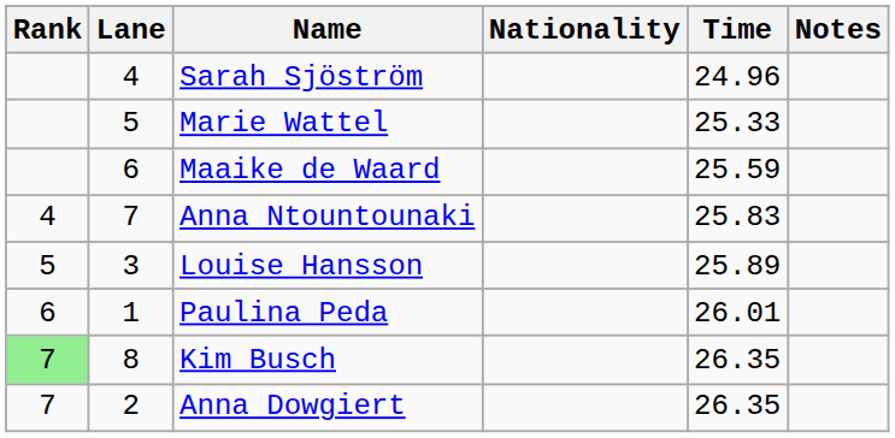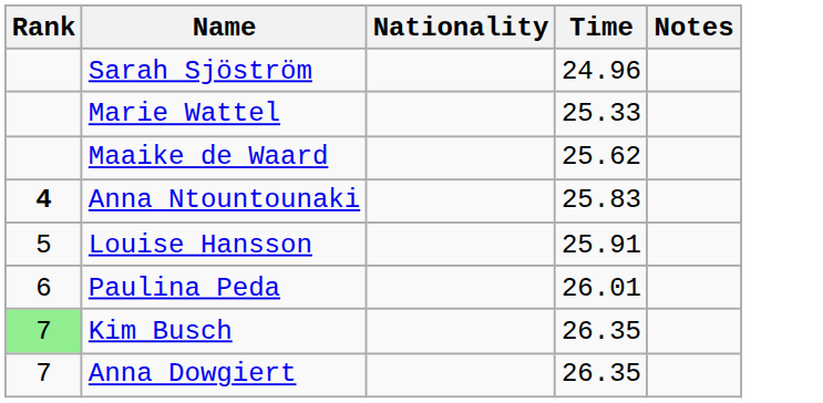 <table class="wikitable sortable" style="text-align:center">
 <tr>
 <th>Rank</th>
-<th>Lane</th>
 <th>Name</th>
 <th>Nationality</th>
 <th>Time</th>
 <th>Notes</th>
 </tr>
 <tr>
 <td></td>
-<td>4</td>
 <td align=left><a href='#'>Sarah Sjöström</a></td>
 <td align=left></td>
 <td>24.96</td>
 <td></td>
 </tr>
 <tr>
 <td></td>
-<td>5</td>
 <td align=left><a href='#'>Marie Wattel</a></td>
 <td align=left></td>
 <td>25.33</td>
 <td></td>
 </tr>
 <tr>
 <td></td>
-<td>6</td>
 <td align=left><a href='#'>Maaike de Waard</a></td>
 <td align=left></td>
-<td>25.59</td>
+<td>25.62</td>
 <td></td>
 </tr>
 <tr>
-<td>4</td>
-<td>7</td>
+<td><strong>4</strong></td>
 <td align=left><a href='#'>Anna Ntountounaki</a></td>
 <td align=left></td>
 <td>25.83</td>
 <td></td>
 </tr>
 <tr>
 <td>5</td>
-<td>3</td>
 <td align=left><a href='#'>Louise Hansson</a></td>
 <td align=left></td>
-<td>25.89</td>
+<td>25.91</td>
 <td></td>
 </tr>
 <tr>
 <td>6</td>
-<td>1</td>
 <td align=left><a href='#'>Paulina Peda</a></td>
 <td align=left></td>
 <td>26.01</td>
 <td></td>
 </tr>
 <tr>
 <td style="background: lightgreen;">7</td>
-<td>8</td>
 <td align=left><a href='#'>Kim Busch</a></td>
 <td align=left></td>
 <td>26.35</td>
 <td></td>
 </tr>
 <tr>
 <td>7</td>
-<td>2</td>
 <td align=left><a href='#'>Anna Dowgiert</a></td>
 <td align=left></td>
 <td>26.35</td>
 <td></td>
 </tr>
 </table>
